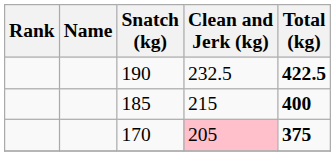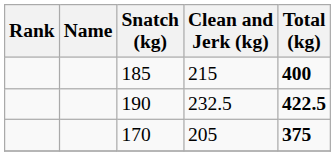 <table class="wikitable">
 <tr>
 <th>Rank</th>
 <th>Name</th>
 <th>Snatch <br> (kg)</th>
 <th>Clean and <br> Jerk (kg)</th>
 <th>Total <br> (kg)</th>
 </tr>
 <tr>
 <td align=center></td>
 <td></td>
+<td>185</td>
+<td>215</td>
+<td><strong>400</strong></td>
+</tr>
+<tr>
+<td align=center></td>
+<td></td>
 <td>190</td>
 <td>232.5</td>
 <td><strong>422.5</strong></td>
 </tr>
 <tr>
 <td align=center></td>
 <td></td>
-<td>185</td>
-<td>215</td>
-<td><strong>400</strong></td>
-</tr>
-<tr>
-<td align=center></td>
-<td></td>
 <td>170</td>
-<td style="background: pink;">205</td>
+<td>205</td>
 <td><strong>375</strong></td>
 </tr>
 <tr>
 </tr>
 </table>
